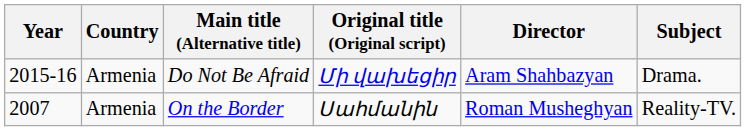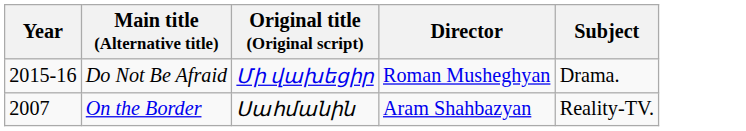 <table class="wikitable sortable">
 <tr>
 <th>Year</th>
-<th>Country</th>
 <th class="unsortable">Main title<br><small>(Alternative title)</small></th>
 <th class="unsortable">Original title<br><small>(Original script)</small></th>
 <th>Director</th>
 <th class="unsortable">Subject</th>
 </tr>
 <tr>
 <td>2015-16</td>
-<td>Armenia</td>
 <td><em>Do Not Be Afraid</em></td>
 <td><em><a href='#'>Մի վախեցիր</a></em></td>
-<td><a href='#'>Aram Shahbazyan</a></td>
+<td><a href='#'>Roman Musheghyan</a></td>
 <td>Drama.</td>
 </tr>
 <tr>
 <td>2007</td>
-<td>Armenia</td>
 <td><em><a href='#'>On the Border</a></em></td>
 <td><em>Սահմանին</em></td>
-<td><a href='#'>Roman Musheghyan</a></td>
+<td><a href='#'>Aram Shahbazyan</a></td>
 <td>Reality-TV.</td>
 </tr>
 </table>
